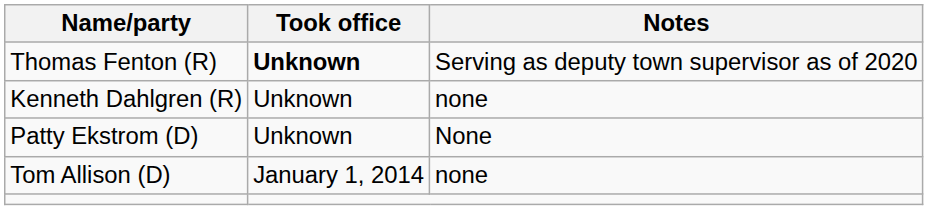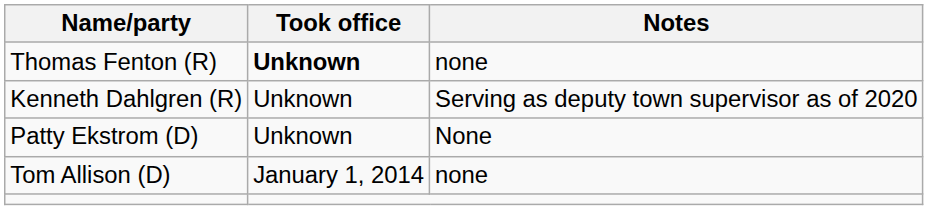 <table class="wikitable">
 <tr>
 <th>Name/party</th>
 <th>Took office</th>
 <th>Notes</th>
 </tr>
 <tr>
 <td>Thomas Fenton (R)</td>
 <td><strong>Unknown</strong></td>
-<td>Serving as deputy town supervisor as of 2020</td>
+<td>none</td>
 </tr>
 <tr>
 <td>Kenneth Dahlgren (R)</td>
 <td>Unknown</td>
-<td>none</td>
+<td>Serving as deputy town supervisor as of 2020</td>
 </tr>
 <tr>
 <td>Patty Ekstrom  (D)</td>
 <td>Unknown</td>
 <td>None</td>
 </tr>
 <tr>
 <td>Tom Allison (D)</td>
 <td>January 1, 2014</td>
 <td>none</td>
 </tr>
 <tr>
 <td></td>
 </tr>
 </table>
